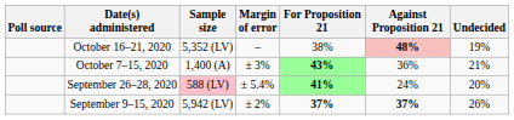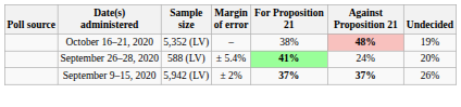 <table class="wikitable" style="font-size:90%;text-align:center;">
 <tr valign=bottom>
 <th>Poll source</th>
 <th>Date(s)<br>administered</th>
 <th>Sample<br>size</th>
 <th>Margin<br>of error</th>
 <th style="width:100px;">For Proposition 21</th>
 <th style="width:100px;">Against Proposition 21</th>
 <th>Undecided</th>
 </tr>
 <tr>
 <td style="text-align:left;"></td>
 <td>October 16–21, 2020</td>
 <td>5,352 (LV)</td>
 <td>–</td>
 <td>38%</td>
 <td style="background: rgb(248, 193, 190);"><strong>48%</strong></td>
 <td>19%</td>
 </tr>
 <tr>
 <td style="text-align:left;"></td>
-<td>October 7–15, 2020</td>
-<td>1,400 (A)</td>
-<td>± 3%</td>
-<td style="background: rgb(153, 255, 153);"><strong>43%</strong></td>
-<td>36%</td>
-<td>21%</td>
-</tr>
-<tr>
-<td style="text-align:left;"></td>
 <td>September 26–28, 2020</td>
-<td style="background: pink;">588 (LV)</td>
+<td>588 (LV)</td>
 <td>± 5.4%</td>
 <td style="background: rgb(153, 255, 153);"><strong>41%</strong></td>
 <td>24%</td>
 <td>20%</td>
 </tr>
 <tr>
 <td style="text-align:left;"></td>
 <td>September 9–15, 2020</td>
 <td>5,942 (LV)</td>
 <td>± 2%</td>
 <td><strong>37%</strong></td>
 <td><strong>37%</strong></td>
 <td>26%</td>
 </tr>
 </table>
